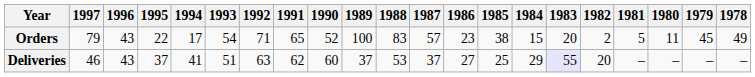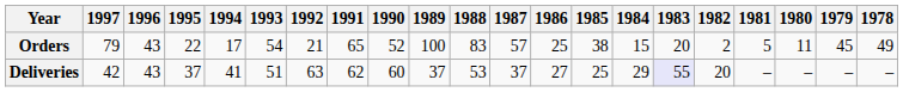 <table class="wikitable" style="text-align:right; font-size:96%;">
 <tr>
 <th>Year</th>
 <th>1997</th>
 <th>1996</th>
 <th>1995</th>
 <th>1994</th>
 <th>1993</th>
 <th>1992</th>
 <th>1991</th>
 <th>1990</th>
 <th>1989</th>
 <th>1988</th>
 <th>1987</th>
 <th>1986</th>
 <th>1985</th>
 <th>1984</th>
 <th>1983</th>
 <th>1982</th>
 <th>1981</th>
 <th>1980</th>
 <th>1979</th>
 <th>1978</th>
 </tr>
 <tr>
 <th>Orders</th>
 <td>79</td>
 <td>43</td>
 <td>22</td>
 <td>17</td>
 <td>54</td>
-<td>71</td>
+<td>21</td>
 <td>65</td>
 <td>52</td>
 <td>100</td>
 <td>83</td>
 <td>57</td>
-<td>23</td>
+<td>25</td>
 <td>38</td>
 <td>15</td>
 <td>20</td>
 <td>2</td>
 <td>5</td>
 <td>11</td>
 <td>45</td>
 <td>49</td>
 </tr>
 <tr>
 <th>Deliveries</th>
-<td>46</td>
+<td>42</td>
 <td>43</td>
 <td>37</td>
 <td>41</td>
 <td>51</td>
 <td>63</td>
 <td>62</td>
 <td>60</td>
 <td>37</td>
 <td>53</td>
 <td>37</td>
 <td>27</td>
 <td>25</td>
 <td>29</td>
 <td style="background: lavender;">55</td>
 <td>20</td>
 <td>–</td>
 <td>–</td>
 <td>–</td>
 <td>–</td>
 </tr>
 </table>
